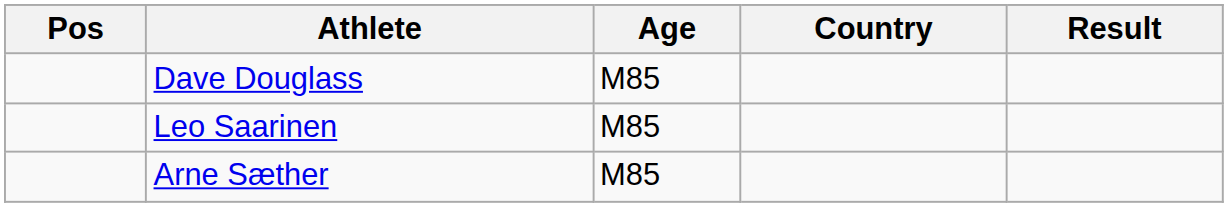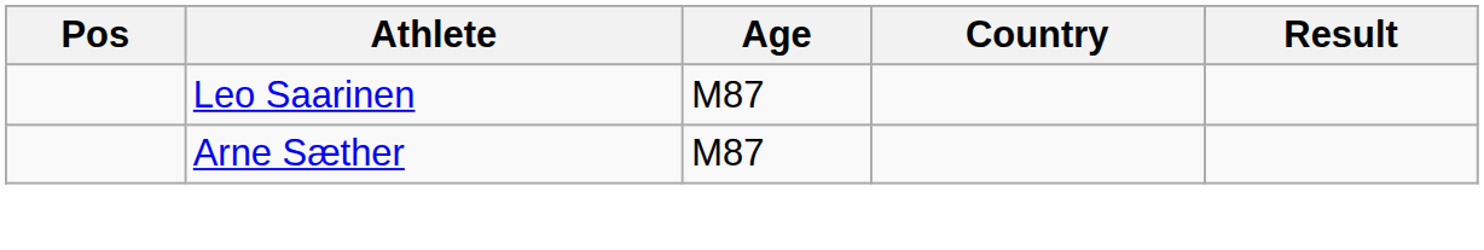 <table class="wikitable"  style="text-align:center; width:50%;">
 <tr>
 <th>Pos</th>
 <th>Athlete</th>
 <th>Age</th>
 <th>Country</th>
 <th>Result</th>
 </tr>
 <tr>
 <td align=center></td>
-<td align=left><a href='#'>Dave Douglass</a></td>
-<td align=left>M85</td>
-<td align=left></td>
-<td></td>
-</tr>
-<tr>
-<td align=center></td>
 <td align=left><a href='#'>Leo Saarinen</a></td>
-<td align=left>M85</td>
+<td align=left>M87</td>
 <td align=left></td>
 <td></td>
 </tr>
 <tr>
 <td align=center></td>
 <td align=left><a href='#'>Arne Sæther</a></td>
-<td align=left>M85</td>
+<td align=left>M87</td>
 <td align=left></td>
 <td></td>
 </tr>
 </table>
